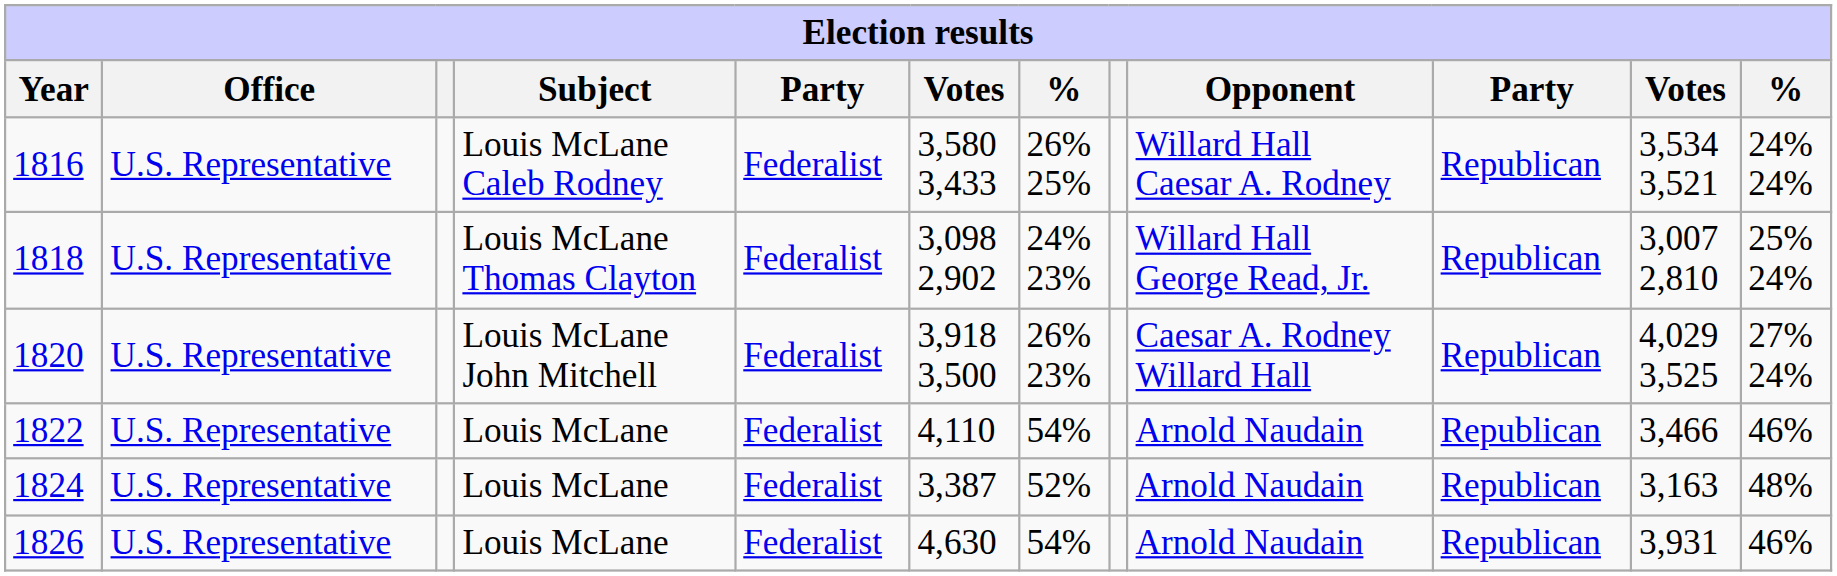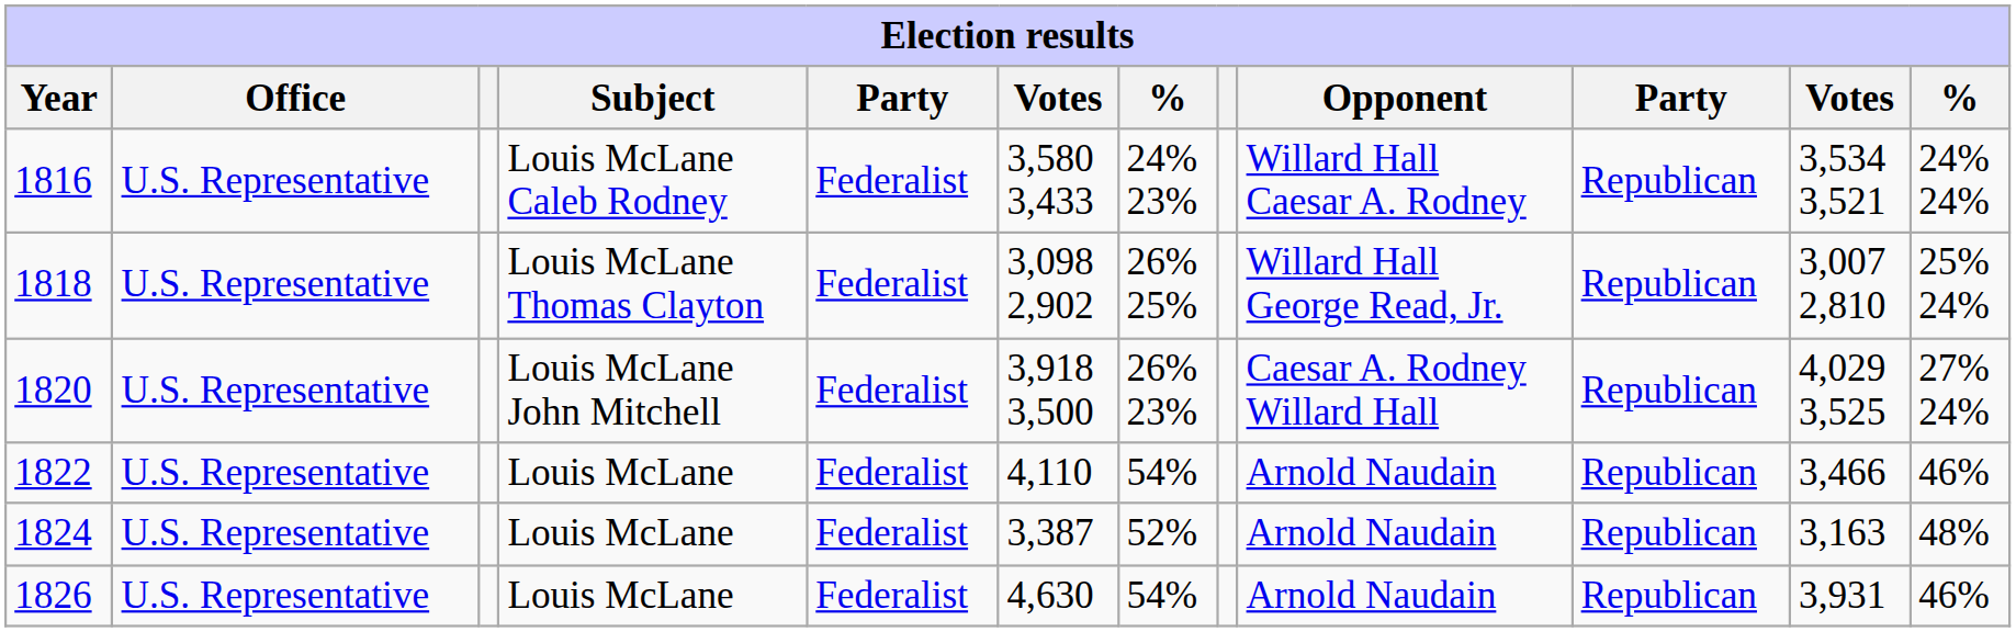 <table class=wikitable style="width: 94%" style="text-align: center;" align="center">
 <tr bgcolor=#cccccc>
 <th colspan=12 style="background: #ccccff;">Election results</th>
 </tr>
 <tr>
 <th><strong>Year</strong></th>
 <th><strong>Office</strong></th>
 <th></th>
 <th><strong>Subject</strong></th>
 <th><strong>Party</strong></th>
 <th><strong>Votes</strong></th>
 <th><strong>%</strong></th>
 <th></th>
 <th><strong>Opponent</strong></th>
 <th><strong>Party</strong></th>
 <th><strong>Votes</strong></th>
 <th><strong>%</strong></th>
 </tr>
 <tr>
 <td><a href='#'>1816</a></td>
 <td><a href='#'>U.S. Representative</a></td>
 <td></td>
 <td>Louis McLane<br><a href='#'>Caleb Rodney</a></td>
 <td><a href='#'>Federalist</a></td>
 <td>3,580<br>3,433</td>
-<td>26%<br>25%</td>
+<td>24%<br>23%</td>
 <td></td>
 <td><a href='#'>Willard Hall</a><br><a href='#'>Caesar A. Rodney</a></td>
 <td><a href='#'>Republican</a></td>
 <td>3,534<br>3,521</td>
 <td>24%<br>24%</td>
 </tr>
 <tr>
 <td><a href='#'>1818</a></td>
 <td><a href='#'>U.S. Representative</a></td>
 <td></td>
 <td>Louis McLane<br><a href='#'>Thomas Clayton</a></td>
 <td><a href='#'>Federalist</a></td>
 <td>3,098<br>2,902</td>
-<td>24%<br>23%</td>
+<td>26%<br>25%</td>
 <td></td>
 <td><a href='#'>Willard Hall</a><br><a href='#'>George Read, Jr.</a></td>
 <td><a href='#'>Republican</a></td>
 <td>3,007<br>2,810</td>
 <td>25%<br>24%</td>
 </tr>
 <tr>
 <td><a href='#'>1820</a></td>
 <td><a href='#'>U.S. Representative</a></td>
 <td></td>
 <td>Louis McLane<br>John Mitchell</td>
 <td><a href='#'>Federalist</a></td>
 <td>3,918<br>3,500</td>
 <td>26%<br>23%</td>
 <td></td>
 <td><a href='#'>Caesar A. Rodney</a><br><a href='#'>Willard Hall</a></td>
 <td><a href='#'>Republican</a></td>
 <td>4,029<br>3,525</td>
 <td>27%<br>24%</td>
 </tr>
 <tr>
 <td><a href='#'>1822</a></td>
 <td><a href='#'>U.S. Representative</a></td>
 <td></td>
 <td>Louis McLane</td>
 <td><a href='#'>Federalist</a></td>
 <td>4,110</td>
 <td>54%</td>
 <td></td>
 <td><a href='#'>Arnold Naudain</a></td>
 <td><a href='#'>Republican</a></td>
 <td>3,466</td>
 <td>46%</td>
 </tr>
 <tr>
 <td><a href='#'>1824</a></td>
 <td><a href='#'>U.S. Representative</a></td>
 <td></td>
 <td>Louis McLane</td>
 <td><a href='#'>Federalist</a></td>
 <td>3,387</td>
 <td>52%</td>
 <td></td>
 <td><a href='#'>Arnold Naudain</a></td>
 <td><a href='#'>Republican</a></td>
 <td>3,163</td>
 <td>48%</td>
 </tr>
 <tr>
 <td><a href='#'>1826</a></td>
 <td><a href='#'>U.S. Representative</a></td>
 <td></td>
 <td>Louis McLane</td>
 <td><a href='#'>Federalist</a></td>
 <td>4,630</td>
 <td>54%</td>
 <td></td>
 <td><a href='#'>Arnold Naudain</a></td>
 <td><a href='#'>Republican</a></td>
 <td>3,931</td>
 <td>46%</td>
 </tr>
 </table>
